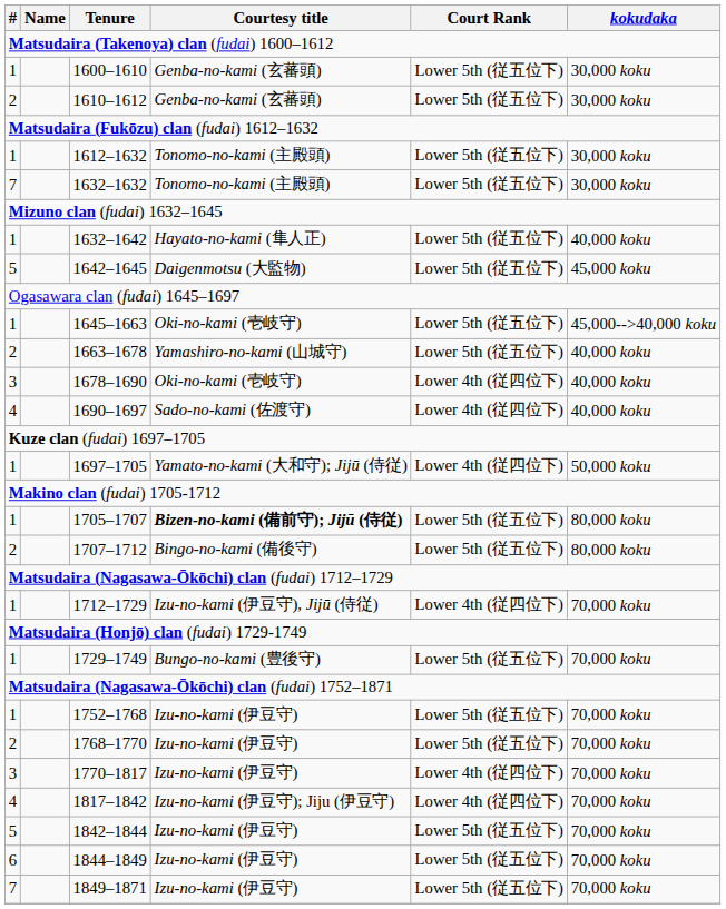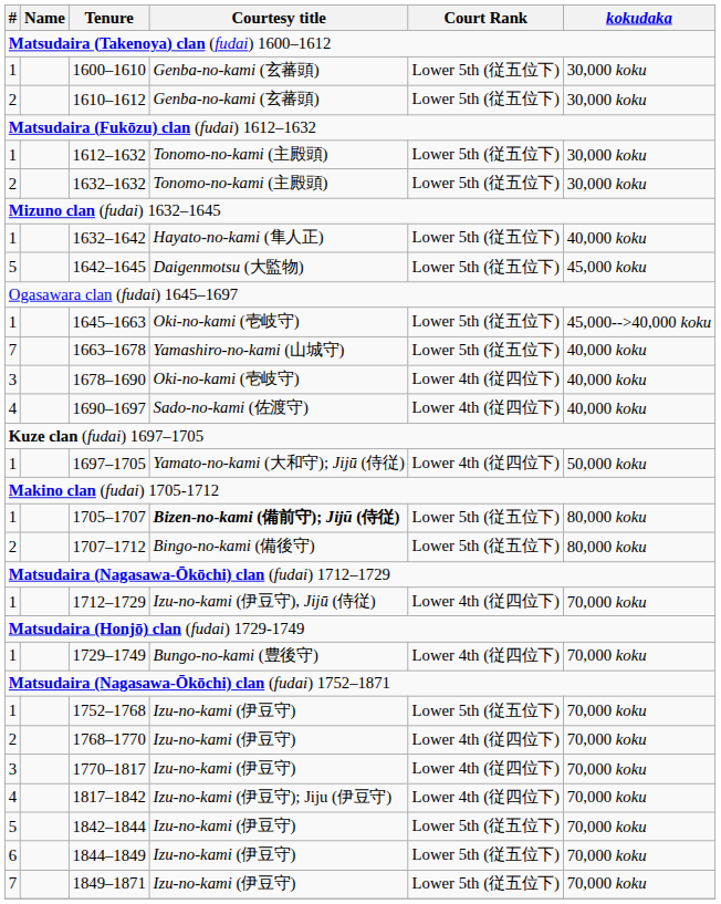 <table class=wikitable>
 <tr>
 <th>#</th>
 <th>Name</th>
 <th>Tenure</th>
 <th>Courtesy title</th>
 <th>Court Rank</th>
 <th><em><a href='#'>kokudaka</a></em></th>
 </tr>
 <tr>
 <td colspan=6> <strong><a href='#'>Matsudaira (Takenoya) clan</a></strong> (<em><a href='#'>fudai</a></em>) 1600–1612</td>
 </tr>
 <tr>
 <td>1</td>
 <td></td>
 <td>1600–1610</td>
 <td><em>Genba-no-kami</em> (玄蕃頭)</td>
 <td>Lower 5th (従五位下)</td>
 <td>30,000 <em>koku</em></td>
 </tr>
 <tr>
 <td>2</td>
 <td></td>
 <td>1610–1612</td>
 <td><em>Genba-no-kami</em> (玄蕃頭)</td>
 <td>Lower 5th (従五位下)</td>
 <td>30,000 <em>koku</em></td>
 </tr>
 <tr>
 <td colspan=6> <strong><a href='#'>Matsudaira (Fukōzu) clan</a></strong> (<em>fudai</em>) 1612–1632</td>
 </tr>
 <tr>
 <td>1</td>
 <td></td>
 <td>1612–1632</td>
 <td><em>Tonomo-no-kami</em> (主殿頭)</td>
 <td>Lower 5th (従五位下)</td>
 <td>30,000 <em>koku</em></td>
 </tr>
 <tr>
-<td>7</td>
+<td>2</td>
 <td></td>
 <td>1632–1632</td>
 <td><em>Tonomo-no-kami</em> (主殿頭)</td>
 <td>Lower 5th (従五位下)</td>
 <td>30,000 <em>koku</em></td>
 </tr>
 <tr>
 <td colspan=6> <strong><a href='#'>Mizuno clan</a></strong> (<em>fudai</em>) 1632–1645</td>
 </tr>
 <tr>
 <td>1</td>
 <td></td>
 <td>1632–1642</td>
 <td><em>Hayato-no-kami</em> (隼人正)</td>
 <td>Lower 5th (従五位下)</td>
 <td>40,000 <em>koku</em></td>
 </tr>
 <tr>
 <td>5</td>
 <td></td>
 <td>1642–1645</td>
 <td><em>Daigenmotsu</em> (大監物)</td>
 <td>Lower 5th (従五位下)</td>
 <td>45,000 <em>koku</em></td>
 </tr>
 <tr>
 <td colspan=6> <a href='#'>Ogasawara clan</a> (<em>fudai</em>) 1645–1697</td>
 </tr>
 <tr>
 <td>1</td>
 <td></td>
 <td>1645–1663</td>
 <td><em>Oki-no-kami</em> (壱岐守)</td>
 <td>Lower 5th (従五位下)</td>
 <td>45,000-->40,000 <em>koku</em></td>
 </tr>
 <tr>
-<td>2</td>
+<td>7</td>
 <td></td>
 <td>1663–1678</td>
 <td><em>Yamashiro-no-kami</em> (山城守)</td>
 <td>Lower 5th (従五位下)</td>
 <td>40,000 <em>koku</em></td>
 </tr>
 <tr>
 <td>3</td>
 <td></td>
 <td>1678–1690</td>
 <td><em>Oki-no-kami</em> (壱岐守)</td>
 <td>Lower 4th (従四位下)</td>
 <td>40,000 <em>koku</em></td>
 </tr>
 <tr>
 <td>4</td>
 <td></td>
 <td>1690–1697</td>
 <td><em>Sado-no-kami</em> (佐渡守)</td>
 <td>Lower 4th (従四位下)</td>
 <td>40,000 <em>koku</em></td>
 </tr>
 <tr>
 <td colspan=6> <strong>Kuze clan</strong> (<em>fudai</em>) 1697–1705</td>
 </tr>
 <tr>
 <td>1</td>
 <td></td>
 <td>1697–1705</td>
 <td><em>Yamato-no-kami</em> (大和守); <em>Jijū</em> (侍従)</td>
 <td>Lower 4th (従四位下)</td>
 <td>50,000 <em>koku</em></td>
 </tr>
 <tr>
 <td colspan=6> <strong><a href='#'>Makino clan</a></strong> (<em>fudai</em>) 1705-1712</td>
 </tr>
 <tr>
 <td>1</td>
 <td></td>
 <td>1705–1707</td>
 <td><strong><em>Bizen-no-kami</em> (備前守); <em>Jijū</em> (侍従)</strong></td>
 <td>Lower 5th (従五位下)</td>
 <td>80,000 <em>koku</em></td>
 </tr>
 <tr>
 <td>2</td>
 <td></td>
 <td>1707–1712</td>
 <td><em>Bingo-no-kami</em> (備後守)</td>
 <td>Lower 5th (従五位下)</td>
 <td>80,000 <em>koku</em></td>
 </tr>
 <tr>
 <td colspan=6> <strong><a href='#'>Matsudaira (Nagasawa-Ōkōchi) clan</a></strong> (<em>fudai</em>) 1712–1729</td>
 </tr>
 <tr>
 <td>1</td>
 <td></td>
 <td>1712–1729</td>
 <td><em>Izu-no-kami</em> (伊豆守), <em>Jijū</em> (侍従)</td>
 <td>Lower 4th (従四位下)</td>
 <td>70,000 <em>koku</em></td>
 </tr>
 <tr>
 <td colspan=6> <strong><a href='#'>Matsudaira (Honjō) clan</a></strong> (<em>fudai</em>) 1729-1749</td>
 </tr>
 <tr>
 <td>1</td>
 <td></td>
 <td>1729–1749</td>
 <td><em>Bungo-no-kami</em> (豊後守)</td>
-<td>Lower 5th (従五位下)</td>
+<td>Lower 4th (従四位下)</td>
 <td>70,000 <em>koku</em></td>
 </tr>
 <tr>
 <td colspan=6> <strong><a href='#'>Matsudaira (Nagasawa-Ōkōchi) clan</a></strong> (<em>fudai</em>) 1752–1871</td>
 </tr>
 <tr>
 <td>1</td>
 <td></td>
 <td>1752–1768</td>
 <td><em>Izu-no-kami</em> (伊豆守)</td>
 <td>Lower 5th (従五位下)</td>
 <td>70,000 <em>koku</em></td>
 </tr>
 <tr>
 <td>2</td>
 <td></td>
 <td>1768–1770</td>
 <td><em>Izu-no-kami</em> (伊豆守)</td>
-<td>Lower 5th (従五位下)</td>
+<td>Lower 4th (従四位下)</td>
 <td>70,000 <em>koku</em></td>
 </tr>
 <tr>
 <td>3</td>
 <td></td>
 <td>1770–1817</td>
 <td><em>Izu-no-kami</em> (伊豆守)</td>
 <td>Lower 4th (従四位下)</td>
 <td>70,000 <em>koku</em></td>
 </tr>
 <tr>
 <td>4</td>
 <td></td>
 <td>1817–1842</td>
 <td><em>Izu-no-kami</em> (伊豆守); Jiju (伊豆守)</td>
 <td>Lower 4th (従四位下)</td>
 <td>70,000 <em>koku</em></td>
 </tr>
 <tr>
 <td>5</td>
 <td></td>
 <td>1842–1844</td>
 <td><em>Izu-no-kami</em> (伊豆守)</td>
 <td>Lower 5th (従五位下)</td>
 <td>70,000 <em>koku</em></td>
 </tr>
 <tr>
 <td>6</td>
 <td></td>
 <td>1844–1849</td>
 <td><em>Izu-no-kami</em> (伊豆守)</td>
 <td>Lower 5th (従五位下)</td>
 <td>70,000 <em>koku</em></td>
 </tr>
 <tr>
 <td>7</td>
 <td></td>
 <td>1849–1871</td>
 <td><em>Izu-no-kami</em> (伊豆守)</td>
 <td>Lower 5th (従五位下)</td>
 <td>70,000 <em>koku</em></td>
 </tr>
 <tr>
 </tr>
 </table>
